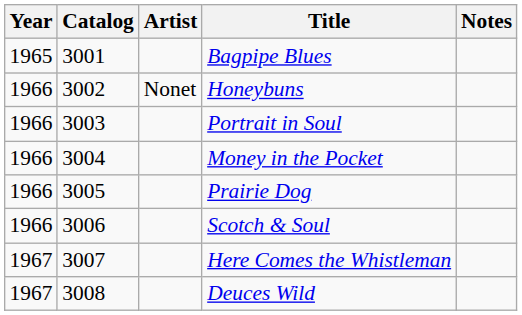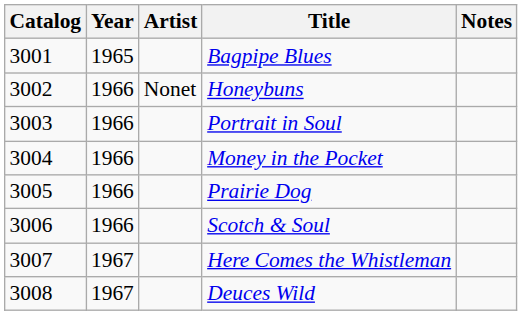 <table class="wikitable sortable">
 <tr>
+<th>Catalog</th>
 <th>Year</th>
-<th>Catalog</th>
 <th>Artist</th>
 <th>Title</th>
 <th>Notes</th>
 </tr>
 <tr>
+<td>3001</td>
 <td>1965</td>
-<td>3001</td>
 <td></td>
 <td><em><a href='#'>Bagpipe Blues</a></em></td>
 <td></td>
 </tr>
 <tr>
+<td>3002</td>
 <td>1966</td>
-<td>3002</td>
 <td> Nonet</td>
 <td><em><a href='#'>Honeybuns</a></em></td>
 <td></td>
 </tr>
 <tr>
+<td>3003</td>
 <td>1966</td>
-<td>3003</td>
 <td></td>
 <td><em><a href='#'>Portrait in Soul</a></em></td>
 <td></td>
 </tr>
 <tr>
+<td>3004</td>
 <td>1966</td>
-<td>3004</td>
 <td></td>
 <td><em><a href='#'>Money in the Pocket</a></em></td>
 <td></td>
 </tr>
 <tr>
+<td>3005</td>
 <td>1966</td>
-<td>3005</td>
 <td></td>
 <td><em><a href='#'>Prairie Dog</a></em></td>
 <td></td>
 </tr>
 <tr>
+<td>3006</td>
 <td>1966</td>
-<td>3006</td>
 <td></td>
 <td><em><a href='#'>Scotch & Soul</a></em></td>
 <td></td>
 </tr>
 <tr>
+<td>3007</td>
 <td>1967</td>
-<td>3007</td>
 <td></td>
 <td><em><a href='#'>Here Comes the Whistleman</a></em></td>
 <td></td>
 </tr>
 <tr>
+<td>3008</td>
 <td>1967</td>
-<td>3008</td>
 <td></td>
 <td><em><a href='#'>Deuces Wild</a></em></td>
 <td></td>
 </tr>
 </table>
